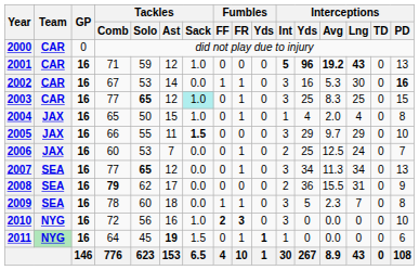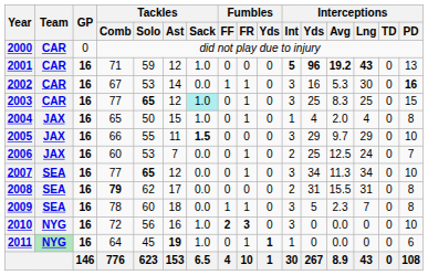 <table class="wikitable" style="text-align:center">
 <tr>
 <th rowspan="2">Year</th>
 <th rowspan="2">Team</th>
 <th rowspan="2">GP</th>
 <th colspan="4">Tackles</th>
 <th colspan="3">Fumbles</th>
 <th colspan="6">Interceptions</th>
 </tr>
 <tr>
 <th>Comb</th>
 <th>Solo</th>
 <th>Ast</th>
 <th>Sack</th>
 <th>FF</th>
 <th>FR</th>
 <th>Yds</th>
 <th>Int</th>
 <th>Yds</th>
 <th>Avg</th>
 <th>Lng</th>
 <th>TD</th>
 <th>PD</th>
 </tr>
 <tr>
 <th><a href='#'>2000</a></th>
 <th><a href='#'>CAR</a></th>
 <td>0</td>
 <td colspan="13"><em>did not play due to injury</em></td>
 </tr>
 <tr>
 <th><a href='#'>2001</a></th>
 <th><a href='#'>CAR</a></th>
 <td><strong>16</strong></td>
 <td>71</td>
 <td>59</td>
 <td>12</td>
 <td>1.0</td>
 <td>0</td>
 <td>0</td>
 <td>0</td>
 <td><strong>5</strong></td>
 <td><strong>96</strong></td>
 <td><strong>19.2</strong></td>
 <td><strong>43</strong></td>
 <td>0</td>
 <td>13</td>
 </tr>
 <tr>
 <th><a href='#'>2002</a></th>
 <th><a href='#'>CAR</a></th>
 <td><strong>16</strong></td>
 <td>67</td>
 <td>53</td>
 <td>14</td>
 <td>0.0</td>
 <td>1</td>
 <td>1</td>
 <td>0</td>
 <td>3</td>
 <td>16</td>
 <td>5.3</td>
 <td>30</td>
 <td>0</td>
 <td><strong>16</strong></td>
 </tr>
 <tr>
 <th><a href='#'>2003</a></th>
 <th><a href='#'>CAR</a></th>
 <td><strong>16</strong></td>
 <td>77</td>
 <td><strong>65</strong></td>
 <td>12</td>
 <td style="background: paleturquoise;">1.0</td>
 <td>0</td>
 <td>1</td>
 <td>0</td>
 <td>3</td>
 <td>25</td>
 <td>8.3</td>
 <td>25</td>
 <td>0</td>
 <td>15</td>
 </tr>
 <tr>
 <th><a href='#'>2004</a></th>
 <th><a href='#'>JAX</a></th>
 <td><strong>16</strong></td>
 <td>65</td>
 <td>50</td>
 <td>15</td>
 <td>1.0</td>
 <td>0</td>
 <td>1</td>
 <td>0</td>
 <td>1</td>
 <td>4</td>
 <td>2.0</td>
 <td>4</td>
 <td>0</td>
 <td>8</td>
 </tr>
 <tr>
 <th><a href='#'>2005</a></th>
 <th><a href='#'>JAX</a></th>
 <td><strong>16</strong></td>
 <td>66</td>
 <td>55</td>
 <td>11</td>
 <td><strong>1.5</strong></td>
 <td>0</td>
 <td>0</td>
 <td>0</td>
 <td>3</td>
 <td>29</td>
 <td>9.7</td>
 <td>29</td>
 <td>0</td>
 <td>10</td>
 </tr>
 <tr>
 <th><a href='#'>2006</a></th>
 <th><a href='#'>JAX</a></th>
 <td><strong>16</strong></td>
 <td>60</td>
 <td>53</td>
 <td>7</td>
 <td>0.0</td>
 <td>0</td>
 <td>1</td>
 <td>0</td>
 <td>2</td>
 <td>25</td>
 <td>12.5</td>
 <td>24</td>
 <td>0</td>
 <td>7</td>
 </tr>
 <tr>
 <th><a href='#'>2007</a></th>
 <th><a href='#'>SEA</a></th>
 <td><strong>16</strong></td>
 <td>77</td>
 <td><strong>65</strong></td>
 <td>12</td>
 <td>0.0</td>
 <td>0</td>
 <td>1</td>
 <td>0</td>
 <td>3</td>
 <td>34</td>
 <td>11.3</td>
 <td>34</td>
 <td>0</td>
-<td>13</td>
+<td>10</td>
 </tr>
 <tr>
 <th><a href='#'>2008</a></th>
 <th><a href='#'>SEA</a></th>
 <td><strong>16</strong></td>
 <td><strong>79</strong></td>
 <td>62</td>
 <td>17</td>
 <td>0.0</td>
 <td>0</td>
 <td>0</td>
 <td>0</td>
 <td>2</td>
-<td>36</td>
+<td>31</td>
 <td>15.5</td>
 <td>31</td>
 <td>0</td>
-<td>9</td>
+<td>8</td>
 </tr>
 <tr>
 <th><a href='#'>2009</a></th>
 <th><a href='#'>SEA</a></th>
 <td><strong>16</strong></td>
 <td>78</td>
 <td>60</td>
 <td>18</td>
 <td>0.0</td>
 <td>1</td>
 <td>1</td>
 <td>0</td>
 <td>3</td>
 <td>5</td>
 <td>2.3</td>
 <td>7</td>
 <td>0</td>
 <td>8</td>
 </tr>
 <tr>
 <th><a href='#'>2010</a></th>
 <th><a href='#'>NYG</a></th>
 <td><strong>16</strong></td>
 <td>72</td>
 <td>56</td>
 <td>16</td>
 <td>1.0</td>
 <td><strong>2</strong></td>
 <td><strong>3</strong></td>
 <td>0</td>
 <td>3</td>
 <td>0</td>
 <td>0.0</td>
 <td>0</td>
 <td>0</td>
 <td>10</td>
 </tr>
 <tr>
 <th><a href='#'>2011</a></th>
 <th style="background:#afe6ba; width:3em;"><a href='#'>NYG</a></th>
 <td><strong>16</strong></td>
 <td>64</td>
 <td>45</td>
 <td><strong>19</strong></td>
-<td>1.5</td>
+<td>1.0</td>
 <td>0</td>
 <td>1</td>
 <td><strong>1</strong></td>
 <td>1</td>
 <td>0</td>
 <td>0.0</td>
 <td>0</td>
 <td>0</td>
 <td>6</td>
 </tr>
 <tr>
 <th colspan="2"></th>
 <th>146</th>
 <th>776</th>
 <th>623</th>
 <th>153</th>
 <th>6.5</th>
 <th>4</th>
 <th>10</th>
 <th>1</th>
 <th>30</th>
 <th>267</th>
 <th>8.9</th>
 <th>43</th>
 <th>0</th>
 <th>108</th>
 </tr>
 </table>
